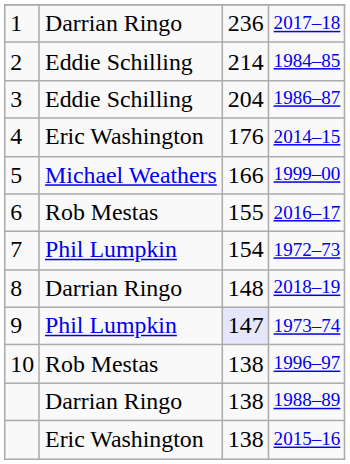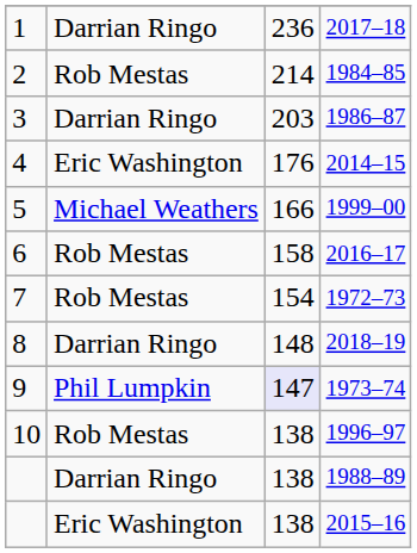 <table class="wikitable">
 <tr>
 </tr>
 <tr>
 <td>1</td>
 <td>Darrian Ringo</td>
 <td>236</td>
 <td style="font-size:80%;"><a href='#'>2017–18</a></td>
 </tr>
 <tr>
 <td>2</td>
-<td>Eddie Schilling</td>
+<td>Rob Mestas</td>
 <td>214</td>
 <td style="font-size:80%;"><a href='#'>1984–85</a></td>
 </tr>
 <tr>
 <td>3</td>
-<td>Eddie Schilling</td>
-<td>204</td>
+<td>Darrian Ringo</td>
+<td>203</td>
 <td style="font-size:80%;"><a href='#'>1986–87</a></td>
 </tr>
 <tr>
 <td>4</td>
 <td>Eric Washington</td>
 <td>176</td>
 <td style="font-size:80%;"><a href='#'>2014–15</a></td>
 </tr>
 <tr>
 <td>5</td>
 <td><a href='#'>Michael Weathers</a></td>
 <td>166</td>
 <td style="font-size:80%;"><a href='#'>1999–00</a></td>
 </tr>
 <tr>
 <td>6</td>
 <td>Rob Mestas</td>
-<td>155</td>
+<td>158</td>
 <td style="font-size:80%;"><a href='#'>2016–17</a></td>
 </tr>
 <tr>
 <td>7</td>
-<td><a href='#'>Phil Lumpkin</a></td>
+<td>Rob Mestas</td>
 <td>154</td>
 <td style="font-size:80%;"><a href='#'>1972–73</a></td>
 </tr>
 <tr>
 <td>8</td>
 <td>Darrian Ringo</td>
 <td>148</td>
 <td style="font-size:80%;"><a href='#'>2018–19</a></td>
 </tr>
 <tr>
 <td>9</td>
 <td><a href='#'>Phil Lumpkin</a></td>
 <td style="background: lavender;">147</td>
 <td style="font-size:80%;"><a href='#'>1973–74</a></td>
 </tr>
 <tr>
 <td>10</td>
 <td>Rob Mestas</td>
 <td>138</td>
 <td style="font-size:80%;"><a href='#'>1996–97</a></td>
 </tr>
 <tr>
 <td></td>
 <td>Darrian Ringo</td>
 <td>138</td>
 <td style="font-size:80%;"><a href='#'>1988–89</a></td>
 </tr>
 <tr>
 <td></td>
 <td>Eric Washington</td>
 <td>138</td>
 <td style="font-size:80%;"><a href='#'>2015–16</a></td>
 </tr>
 </table>
